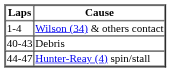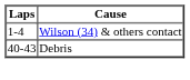 <table border=2 cellspacing=0>
 <tr>
 <th>Laps</th>
 <th>Cause</th>
 </tr>
 <tr>
 <td>1-4</td>
 <td><a href='#'>Wilson (34)</a> & others contact</td>
 </tr>
 <tr>
 <td>40-43</td>
 <td>Debris</td>
 </tr>
-<tr>
-<td>44-47</td>
-<td><a href='#'>Hunter-Reay (4)</a> spin/stall</td>
-</tr>
 </table>
